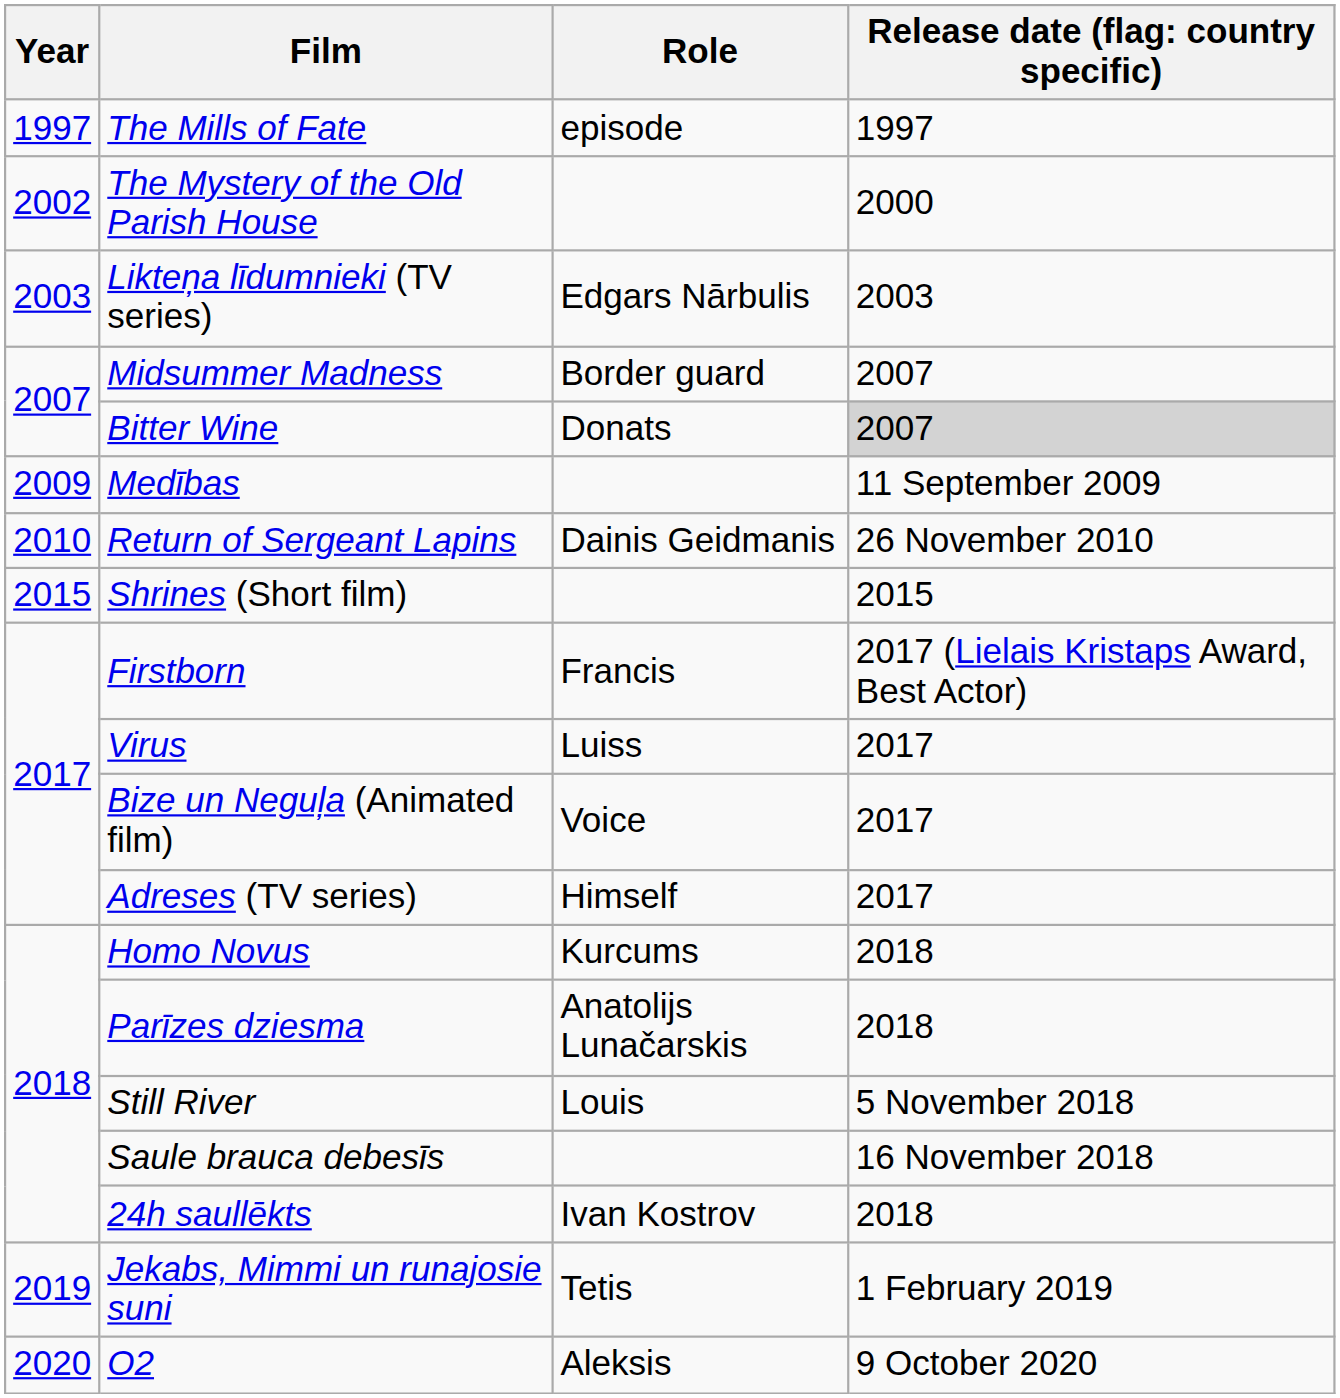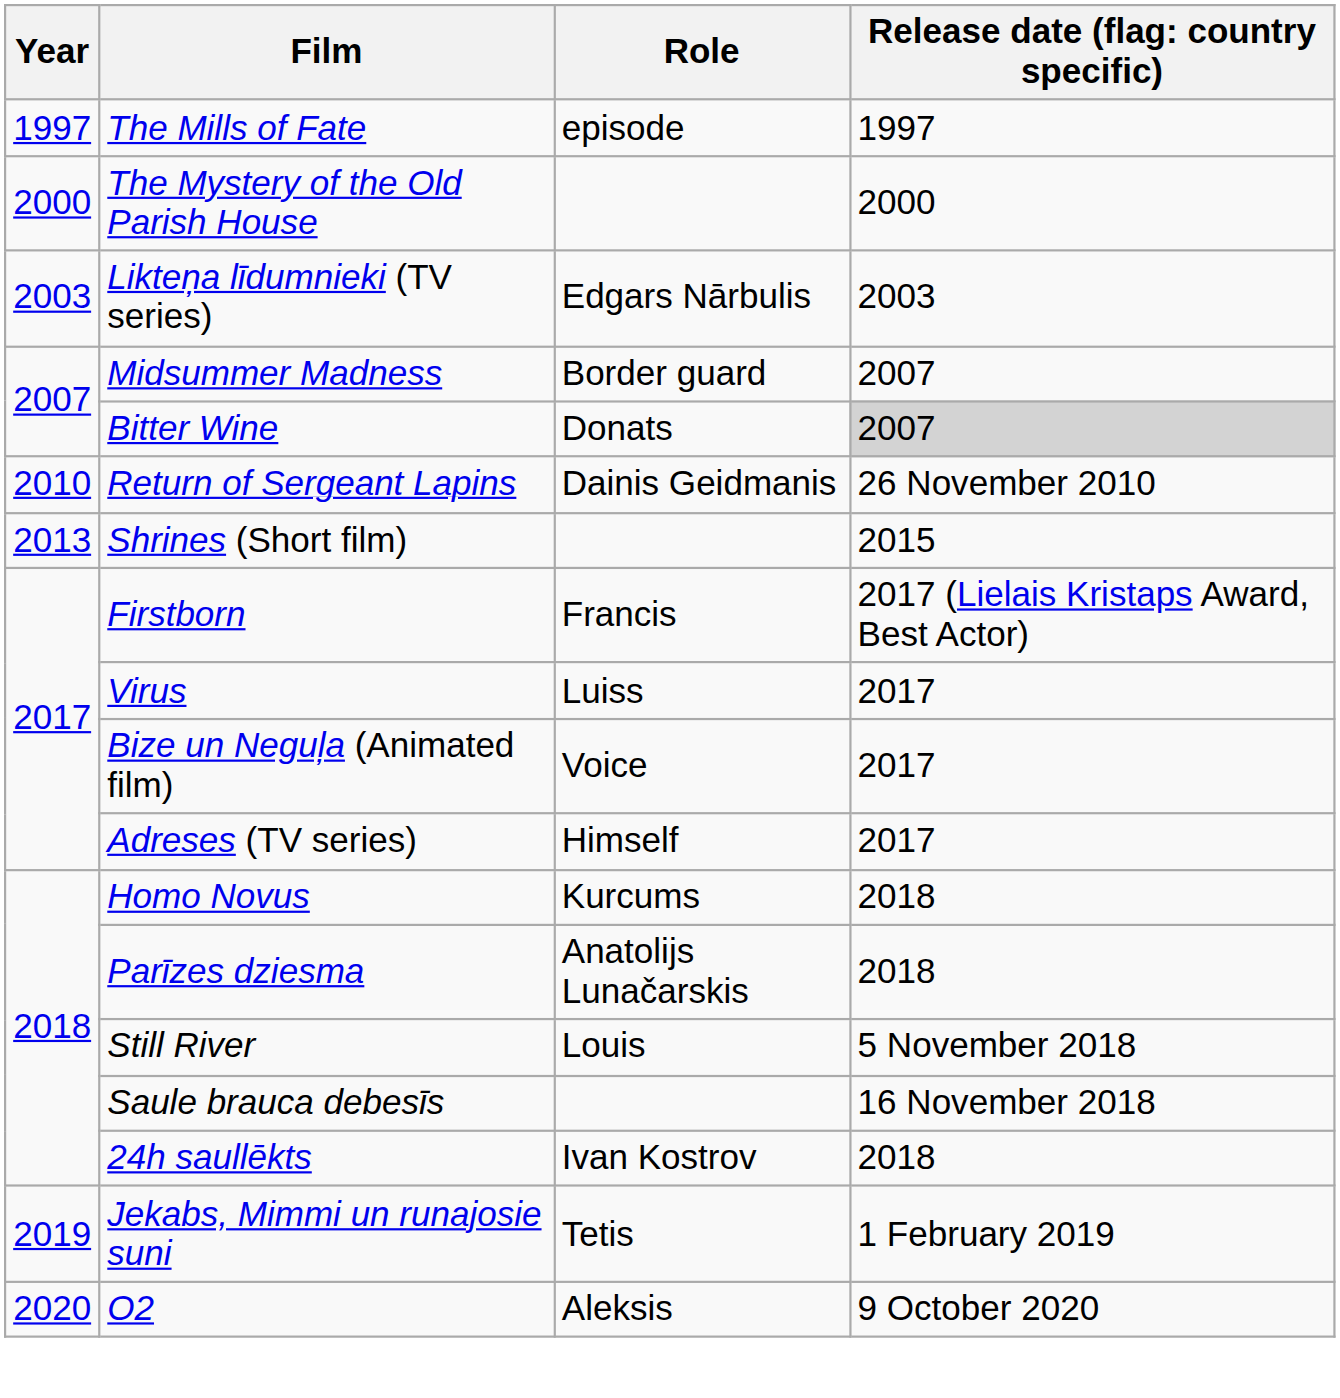 <table class="wikitable">
 <tr>
 <th>Year</th>
 <th>Film</th>
 <th>Role</th>
 <th>Release date (flag: country specific)</th>
 </tr>
 <tr>
 <td rowspan="1"><a href='#'>1997</a></td>
 <td><em><a href='#'>The Mills of Fate</a></em></td>
 <td>episode</td>
 <td>1997</td>
 </tr>
 <tr>
-<td rowspan="1"><a href='#'>2002</a></td>
+<td rowspan="1"><a href='#'>2000</a></td>
 <td><em><a href='#'>The Mystery of the Old Parish House</a></em></td>
 <td></td>
 <td>2000</td>
 </tr>
 <tr>
 <td rowspan="1"><a href='#'>2003</a></td>
 <td><em><a href='#'>Likteņa līdumnieki</a></em>  (TV series)</td>
 <td>Edgars Nārbulis</td>
 <td>2003</td>
 </tr>
 <tr>
 <td rowspan="2"><a href='#'>2007</a></td>
 <td><em><a href='#'>Midsummer Madness</a></em></td>
 <td>Border guard</td>
 <td>2007</td>
 </tr>
 <tr>
 <td><em><a href='#'>Bitter Wine</a></em></td>
 <td>Donats</td>
 <td style="background: lightgrey;">2007</td>
 </tr>
 <tr>
-<td rowspan="1"><a href='#'>2009</a></td>
-<td><em><a href='#'>Medības</a></em></td>
-<td></td>
-<td>11 September 2009</td>
-</tr>
-<tr>
 <td rowspan="1"><a href='#'>2010</a></td>
 <td><em><a href='#'>Return of Sergeant Lapins</a></em></td>
 <td>Dainis Geidmanis</td>
 <td>26 November 2010</td>
 </tr>
 <tr>
-<td rowspan="1"><a href='#'>2015</a></td>
+<td rowspan="1"><a href='#'>2013</a></td>
 <td><em><a href='#'>Shrines</a></em> (Short film)</td>
 <td></td>
 <td>2015</td>
 </tr>
 <tr>
 <td rowspan="4"><a href='#'>2017</a></td>
 <td><em><a href='#'>Firstborn</a></em></td>
 <td>Francis</td>
 <td>2017 (<a href='#'>Lielais Kristaps</a> Award, Best Actor)</td>
 </tr>
 <tr>
 <td><em><a href='#'>Virus</a></em></td>
 <td>Luiss</td>
 <td>2017</td>
 </tr>
 <tr>
 <td><em><a href='#'>Bize un Neguļa</a></em> (Animated film)</td>
 <td>Voice</td>
 <td>2017</td>
 </tr>
 <tr>
 <td><em><a href='#'>Adreses</a></em> (TV series)</td>
 <td>Himself</td>
 <td>2017</td>
 </tr>
 <tr>
 <td rowspan="5"><a href='#'>2018</a></td>
 <td><em><a href='#'>Homo Novus</a></em></td>
 <td>Kurcums</td>
 <td>2018</td>
 </tr>
 <tr>
 <td><em><a href='#'>Parīzes dziesma</a></em></td>
 <td>Anatolijs Lunačarskis</td>
 <td>2018</td>
 </tr>
 <tr>
 <td><em>Still River</em></td>
 <td>Louis</td>
 <td>5 November 2018</td>
 </tr>
 <tr>
 <td><em>Saule brauca debesīs</em></td>
 <td></td>
 <td>16 November 2018</td>
 </tr>
 <tr>
 <td><em><a href='#'>24h saullēkts</a></em></td>
 <td>Ivan Kostrov</td>
 <td>2018</td>
 </tr>
 <tr>
 <td rowspan="1"><a href='#'>2019</a></td>
 <td><em><a href='#'>Jekabs, Mimmi un runajosie suni</a></em></td>
 <td>Tetis</td>
 <td>1 February 2019</td>
 </tr>
 <tr>
 <td rowspan="1"><a href='#'>2020</a></td>
 <td><em><a href='#'>O2</a></em></td>
 <td>Aleksis</td>
 <td>9 October 2020</td>
 </tr>
 </table>
